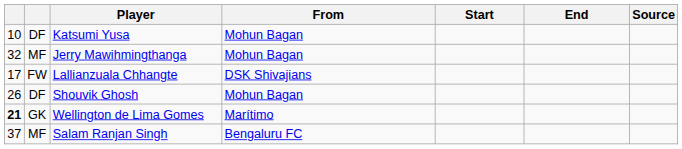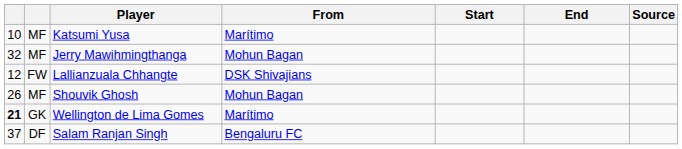 <table class="wikitable plainrowheaders sortable" style="font-size:95%">
 <tr>
 <th></th>
 <th></th>
 <th scope="col" style="width:200px;"><strong>Player</strong></th>
 <th scope="col" style="width:250px;"><strong>From</strong></th>
 <th scope="col" style="width:100px;"><strong>Start</strong></th>
 <th scope="col" style="width:120px;"><strong>End</strong></th>
 <th><strong>Source</strong></th>
 </tr>
 <tr>
 <td align=center>10</td>
-<td align=center>DF</td>
+<td align=center>MF</td>
 <td> <a href='#'>Katsumi Yusa</a></td>
-<td> <a href='#'>Mohun Bagan</a></td>
+<td> <a href='#'>Marítimo</a></td>
 <td align=center></td>
 <td align=center></td>
 <td align=center></td>
 </tr>
 <tr>
 <td align=center>32</td>
 <td align=center>MF</td>
 <td> <a href='#'>Jerry Mawihmingthanga</a></td>
 <td> <a href='#'>Mohun Bagan</a></td>
 <td align=center></td>
 <td align=center></td>
 <td align=center></td>
 </tr>
 <tr>
-<td align=center>17</td>
+<td align=center>12</td>
 <td align=center>FW</td>
 <td> <a href='#'>Lallianzuala Chhangte</a></td>
 <td> <a href='#'>DSK Shivajians</a></td>
 <td align=center></td>
 <td align=center></td>
 <td align=center></td>
 </tr>
 <tr>
 <td align=center>26</td>
-<td align=center>DF</td>
+<td align=center>MF</td>
 <td> <a href='#'>Shouvik Ghosh</a></td>
 <td> <a href='#'>Mohun Bagan</a></td>
 <td align=center></td>
 <td align=center></td>
 <td align=center></td>
 </tr>
 <tr>
 <td align=center><strong>21</strong></td>
 <td align=center>GK</td>
 <td> <a href='#'>Wellington de Lima Gomes</a></td>
 <td> <a href='#'>Marítimo</a></td>
 <td align=center></td>
 <td align=center></td>
 <td align=center></td>
 </tr>
 <tr>
 <td align=center>37</td>
-<td align=center>MF</td>
+<td align=center>DF</td>
 <td> <a href='#'>Salam Ranjan Singh</a></td>
 <td> <a href='#'>Bengaluru FC</a></td>
 <td align=center></td>
 <td align=center></td>
 <td align=center></td>
 </tr>
 </table>
